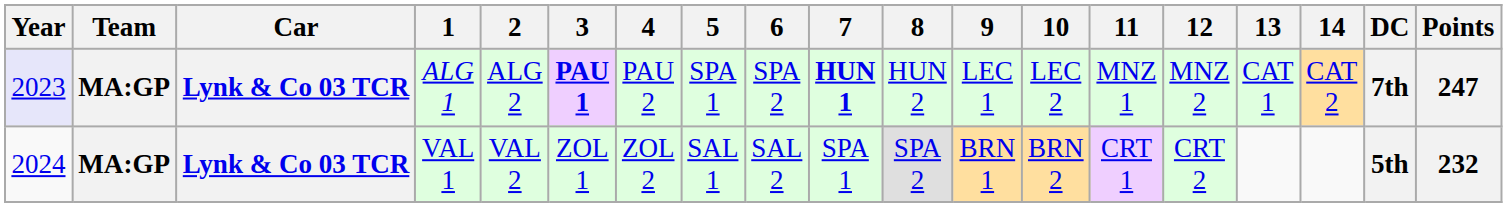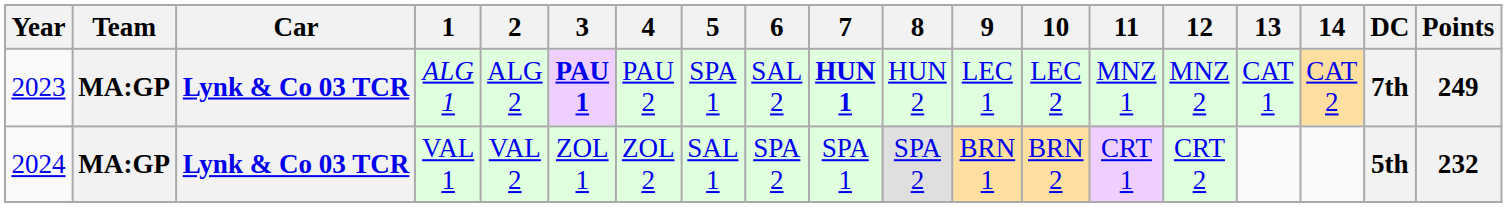 <table class="wikitable" style="text-align:center; font-size:85%">
 <tr>
 <th>Year</th>
 <th>Team</th>
 <th>Car</th>
 <th>1</th>
 <th>2</th>
 <th>3</th>
 <th>4</th>
 <th>5</th>
 <th>6</th>
 <th>7</th>
 <th>8</th>
 <th>9</th>
 <th>10</th>
 <th>11</th>
 <th>12</th>
 <th>13</th>
 <th>14</th>
 <th>DC</th>
 <th>Points</th>
 </tr>
 <tr>
-<td style="background: lavender;"><a href='#'>2023</a></td>
+<td><a href='#'>2023</a></td>
 <th>MA:GP</th>
 <th><a href='#'>Lynk & Co 03 TCR</a></th>
 <td style="background:#DFFFDF;"><em><a href='#'>ALG<br>1</a></em><br></td>
 <td style="background:#DFFFDF;"><a href='#'>ALG<br>2</a><br></td>
 <td style="background:#EFCFFF;"><strong><a href='#'>PAU<br>1</a></strong><br></td>
 <td style="background:#DFFFDF;"><a href='#'>PAU<br>2</a><br></td>
 <td style="background:#DFFFDF;"><a href='#'>SPA<br>1</a><br></td>
-<td style="background:#DFFFDF;"><a href='#'>SPA<br>2</a><br></td>
+<td style="background:#DFFFDF;"><a href='#'>SAL<br>2</a><br></td>
 <td style="background:#DFFFDF;"><strong><a href='#'>HUN<br>1</a></strong><br></td>
 <td style="background:#DFFFDF;"><a href='#'>HUN<br>2</a><br></td>
 <td style="background:#DFFFDF;"><a href='#'>LEC<br>1</a><br></td>
 <td style="background:#DFFFDF;"><a href='#'>LEC<br>2</a><br></td>
 <td style="background:#DFFFDF;"><a href='#'>MNZ<br>1</a><br></td>
 <td style="background:#DFFFDF;"><a href='#'>MNZ<br>2</a><br></td>
 <td style="background:#DFFFDF;"><a href='#'>CAT<br>1</a><br></td>
 <td style="background:#FFDF9F;"><a href='#'>CAT<br>2</a><br></td>
 <th>7th</th>
-<th>247</th>
+<th>249</th>
 </tr>
 <tr>
 <td><a href='#'>2024</a></td>
 <th>MA:GP</th>
 <th><a href='#'>Lynk & Co 03 TCR</a></th>
 <td style="background:#DFFFDF;"><a href='#'>VAL<br>1</a><br></td>
 <td style="background:#DFFFDF;"><a href='#'>VAL<br>2</a><br></td>
 <td style="background:#DFFFDF;"><a href='#'>ZOL<br>1</a><br></td>
 <td style="background:#DFFFDF;"><a href='#'>ZOL<br>2</a><br></td>
 <td style="background:#DFFFDF;"><a href='#'>SAL<br>1</a><br></td>
-<td style="background:#DFFFDF;"><a href='#'>SAL<br>2</a><br></td>
+<td style="background:#DFFFDF;"><a href='#'>SPA<br>2</a><br></td>
 <td style="background:#DFFFDF;"><a href='#'>SPA<br>1</a><br></td>
 <td style="background:#DFDFDF;"><a href='#'>SPA<br>2</a><br></td>
 <td style="background:#FFDF9F;"><a href='#'>BRN<br>1</a><br></td>
 <td style="background:#FFDF9F;"><a href='#'>BRN<br>2</a><br></td>
 <td style="background:#EFCFFF;"><a href='#'>CRT<br>1</a><br></td>
 <td style="background:#DFFFDF;"><a href='#'>CRT<br>2</a><br></td>
 <td></td>
 <td></td>
 <th>5th</th>
 <th>232</th>
 </tr>
 </table>
